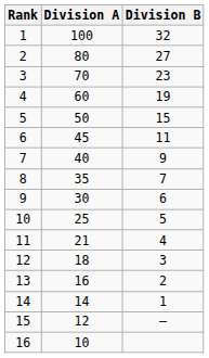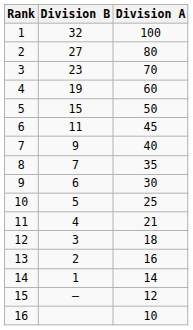 <table class="wikitable" border="1" style="text-align:center">
 <tr>
 <th>Rank</th>
+<th>Division B</th>
 <th>Division A</th>
-<th>Division B</th>
 </tr>
 <tr>
 <td>1</td>
+<td>32</td>
 <td>100</td>
-<td>32</td>
 </tr>
 <tr>
 <td>2</td>
+<td>27</td>
 <td>80</td>
-<td>27</td>
 </tr>
 <tr>
 <td>3</td>
+<td>23</td>
 <td>70</td>
-<td>23</td>
 </tr>
 <tr>
 <td>4</td>
+<td>19</td>
 <td>60</td>
-<td>19</td>
 </tr>
 <tr>
 <td>5</td>
+<td>15</td>
 <td>50</td>
-<td>15</td>
 </tr>
 <tr>
 <td>6</td>
+<td>11</td>
 <td>45</td>
-<td>11</td>
 </tr>
 <tr>
 <td>7</td>
+<td>9</td>
 <td>40</td>
-<td>9</td>
 </tr>
 <tr>
 <td>8</td>
+<td>7</td>
 <td>35</td>
-<td>7</td>
 </tr>
 <tr>
 <td>9</td>
+<td>6</td>
 <td>30</td>
-<td>6</td>
 </tr>
 <tr>
 <td>10</td>
+<td>5</td>
 <td>25</td>
-<td>5</td>
 </tr>
 <tr>
 <td>11</td>
+<td>4</td>
 <td>21</td>
-<td>4</td>
 </tr>
 <tr>
 <td>12</td>
+<td>3</td>
 <td>18</td>
-<td>3</td>
 </tr>
 <tr>
 <td>13</td>
+<td>2</td>
 <td>16</td>
-<td>2</td>
 </tr>
 <tr>
 <td>14</td>
+<td>1</td>
 <td>14</td>
-<td>1</td>
 </tr>
 <tr>
 <td>15</td>
+<td>—</td>
 <td>12</td>
-<td>—</td>
 </tr>
 <tr>
 <td>16</td>
+<td></td>
 <td>10</td>
-<td></td>
 </tr>
 </table>
